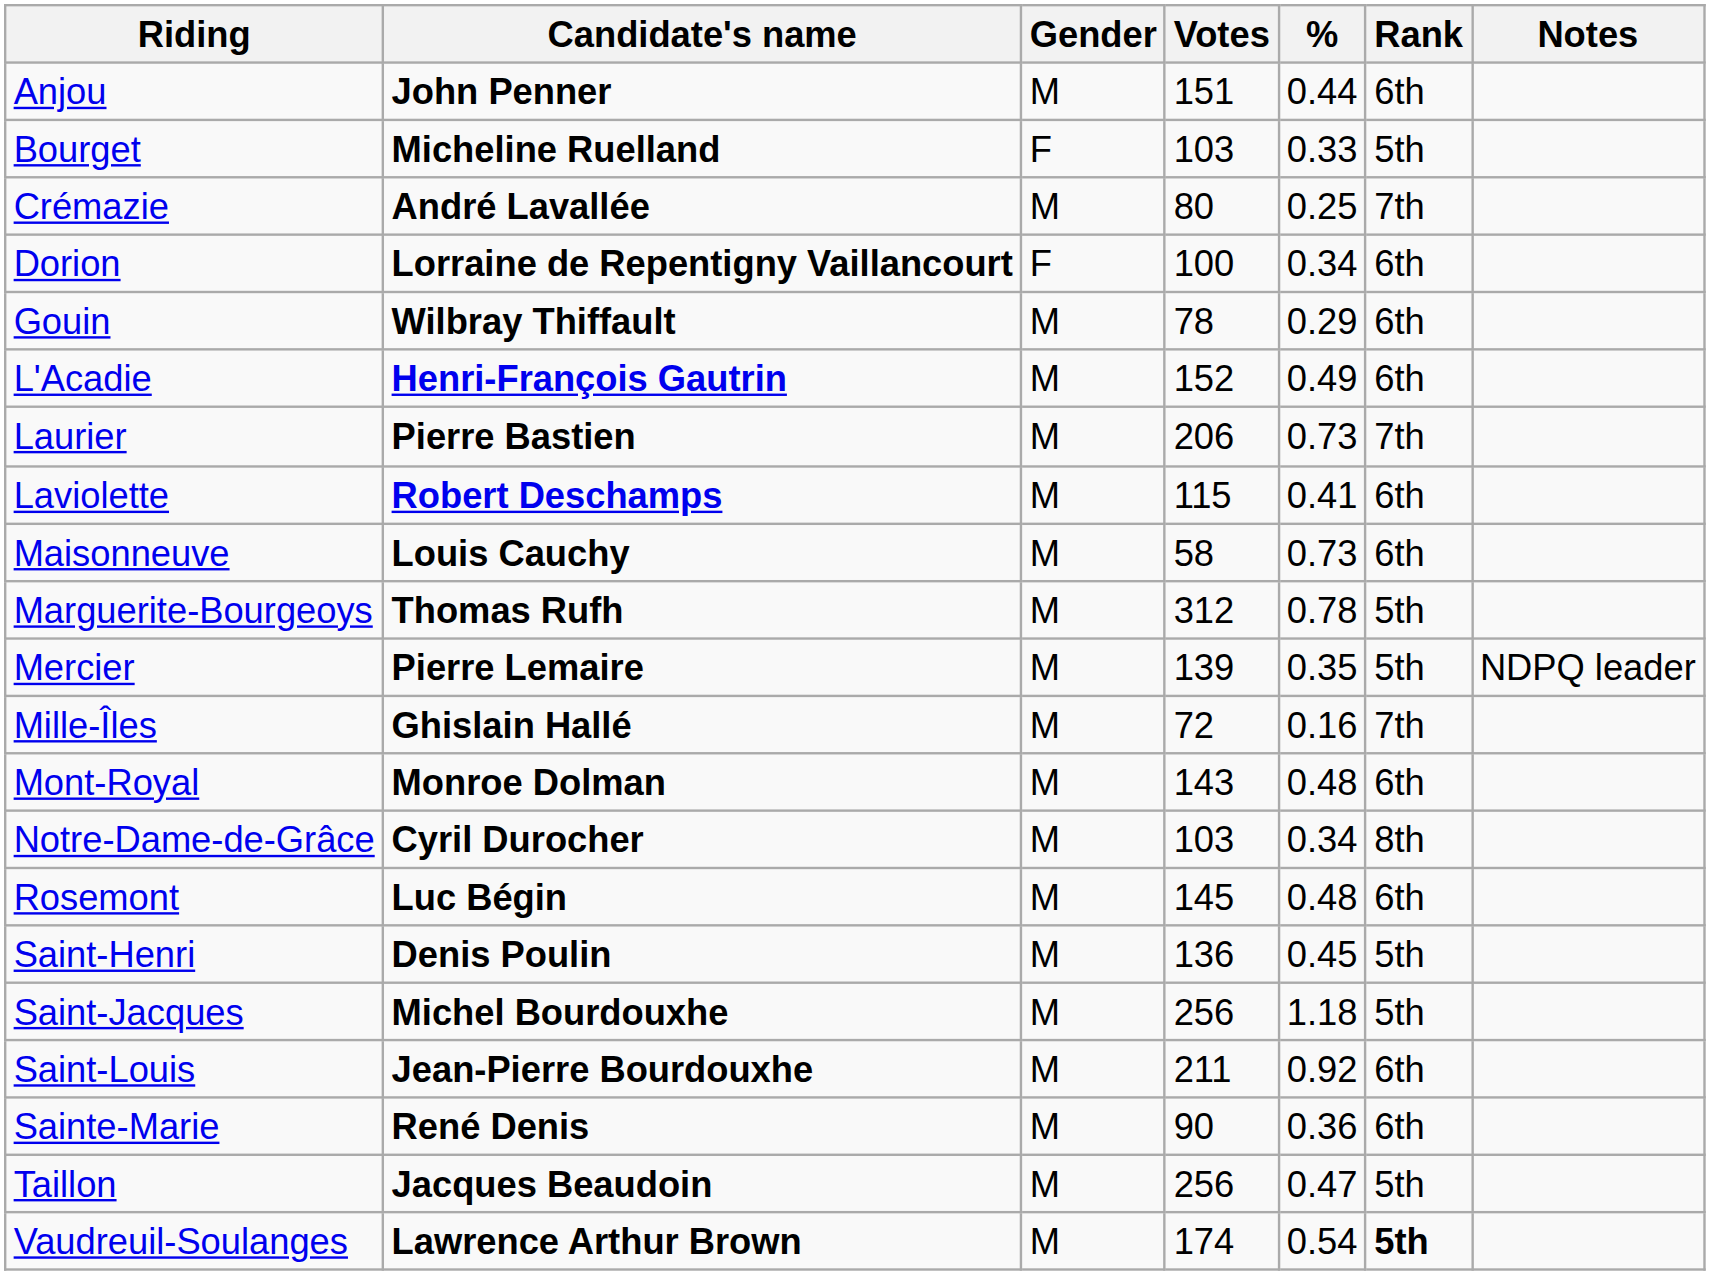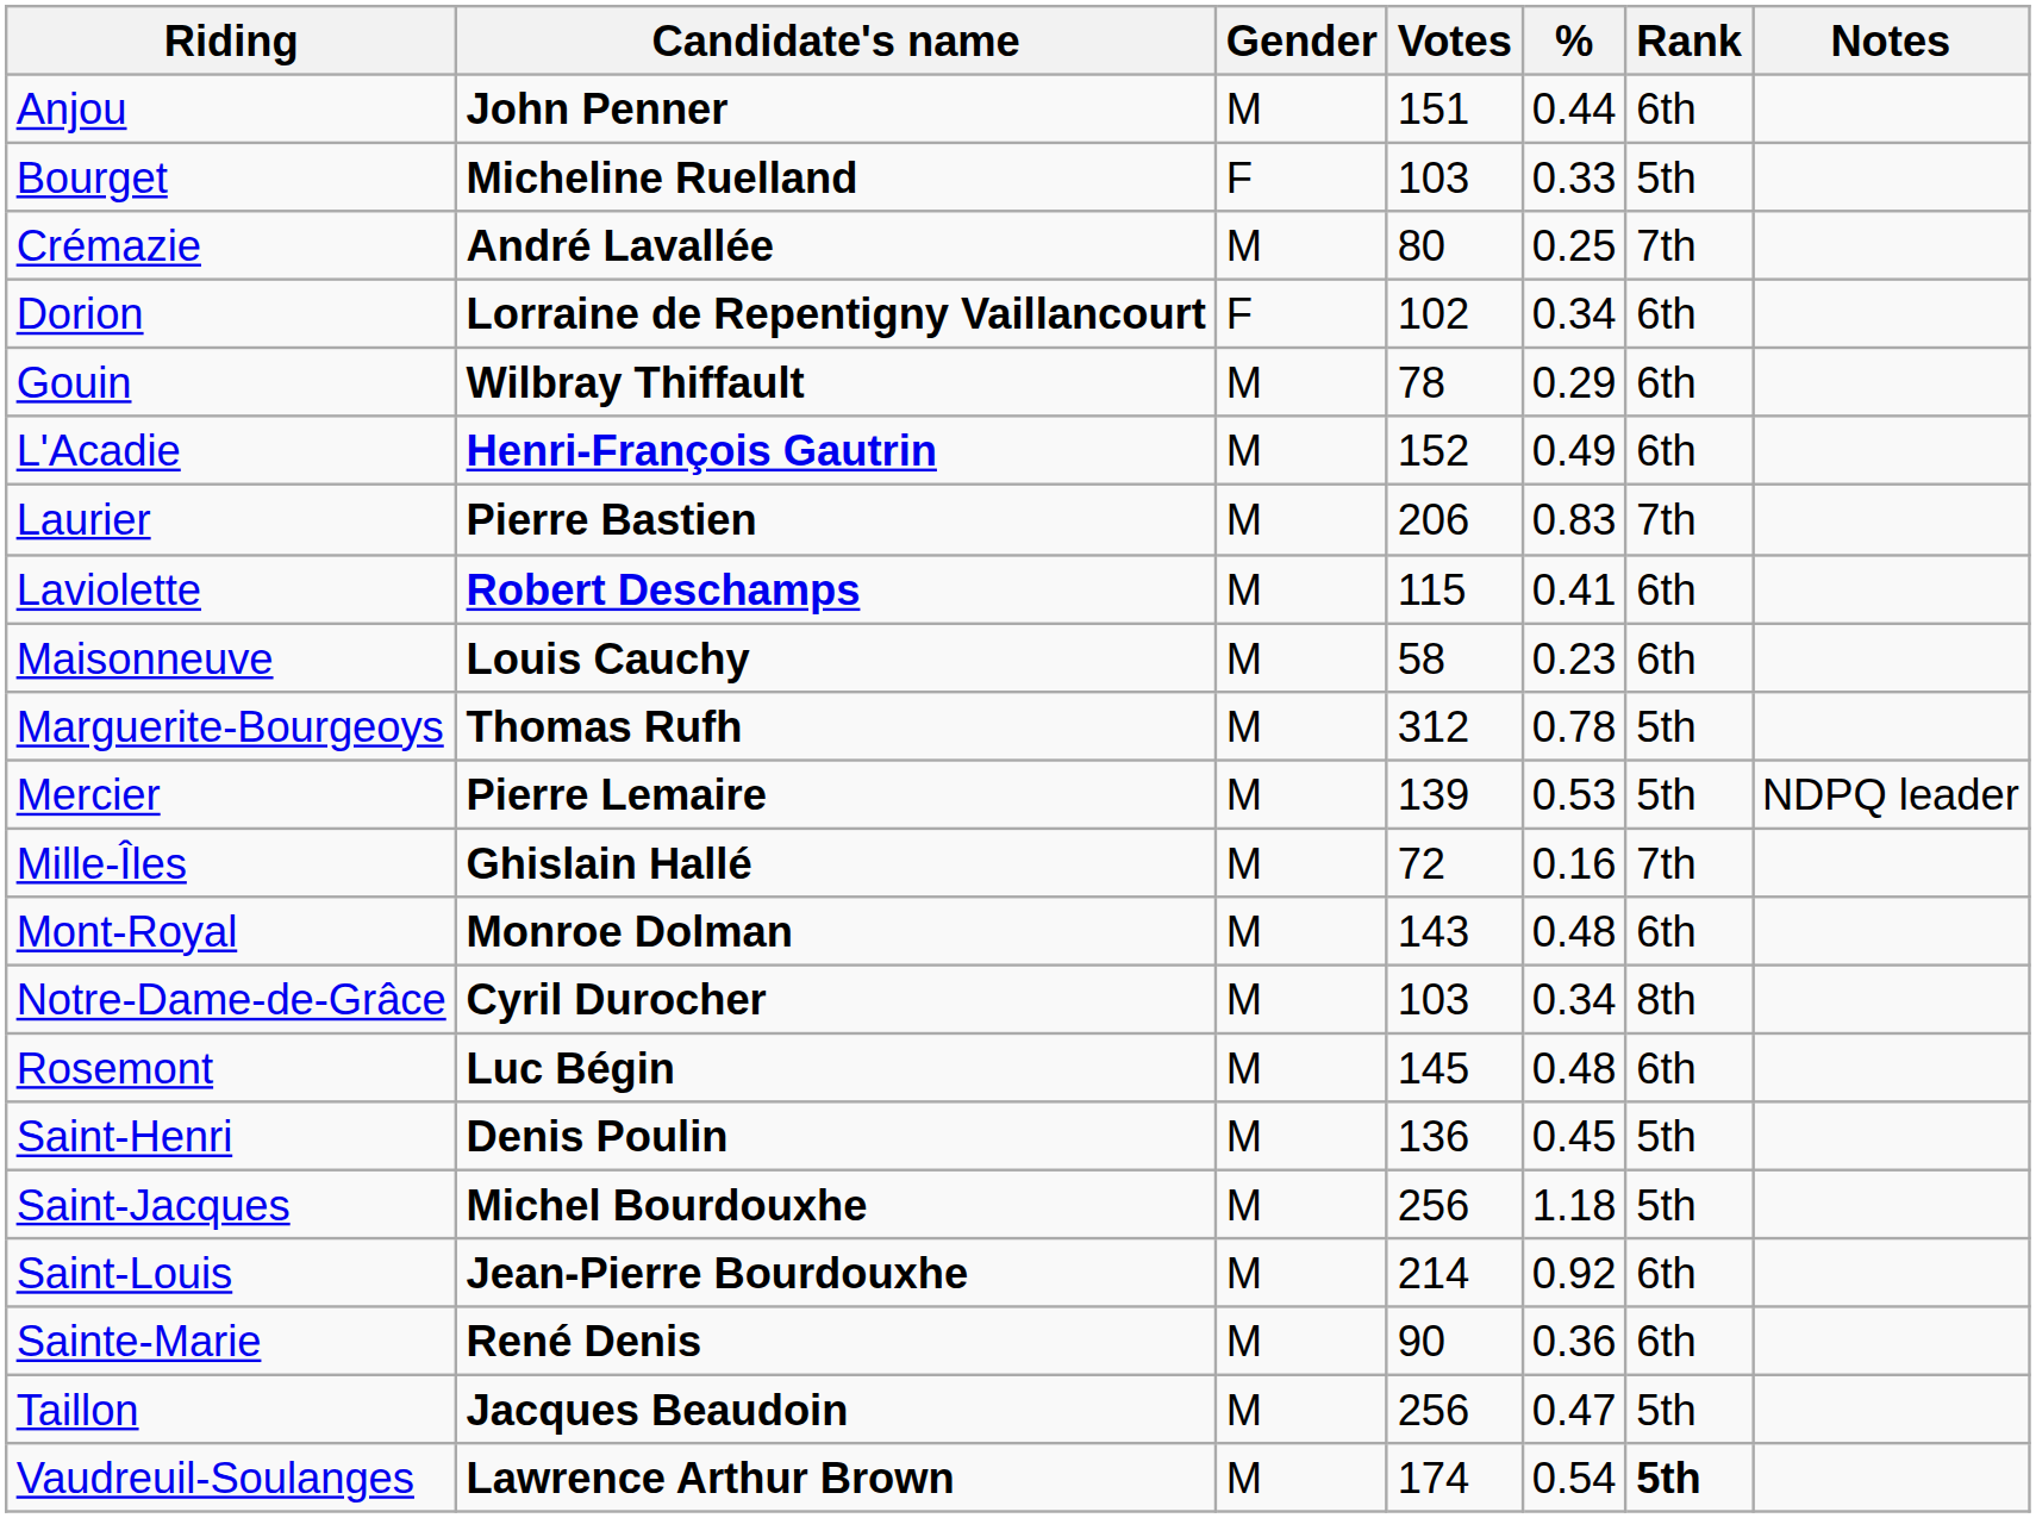 <table class="wikitable sortable" style="text-align:left; font-size:95%">
 <tr>
 <th>Riding</th>
 <th>Candidate's name</th>
 <th>Gender</th>
 <th>Votes</th>
 <th>%</th>
 <th>Rank</th>
 <th>Notes</th>
 </tr>
 <tr>
 <td><a href='#'>Anjou</a></td>
 <td><strong>John Penner</strong></td>
 <td>M</td>
 <td>151</td>
 <td>0.44</td>
 <td>6th</td>
 <td></td>
 </tr>
 <tr>
 <td><a href='#'>Bourget</a></td>
 <td><strong>Micheline Ruelland</strong></td>
 <td>F</td>
 <td>103</td>
 <td>0.33</td>
 <td>5th</td>
 <td></td>
 </tr>
 <tr>
 <td><a href='#'>Crémazie</a></td>
 <td><strong>André Lavallée</strong></td>
 <td>M</td>
 <td>80</td>
 <td>0.25</td>
 <td>7th</td>
 <td></td>
 </tr>
 <tr>
 <td><a href='#'>Dorion</a></td>
 <td><strong>Lorraine de Repentigny Vaillancourt</strong></td>
 <td>F</td>
-<td>100</td>
+<td>102</td>
 <td>0.34</td>
 <td>6th</td>
 <td></td>
 </tr>
 <tr>
 <td><a href='#'>Gouin</a></td>
 <td><strong>Wilbray Thiffault</strong></td>
 <td>M</td>
 <td>78</td>
 <td>0.29</td>
 <td>6th</td>
 <td></td>
 </tr>
 <tr>
 <td><a href='#'>L'Acadie</a></td>
 <td><strong><a href='#'>Henri-François Gautrin</a></strong></td>
 <td>M</td>
 <td>152</td>
 <td>0.49</td>
 <td>6th</td>
 <td></td>
 </tr>
 <tr>
 <td><a href='#'>Laurier</a></td>
 <td><strong>Pierre Bastien</strong></td>
 <td>M</td>
 <td>206</td>
-<td>0.73</td>
+<td>0.83</td>
 <td>7th</td>
 <td></td>
 </tr>
 <tr>
 <td><a href='#'>Laviolette</a></td>
 <td><strong><a href='#'>Robert Deschamps</a></strong></td>
 <td>M</td>
 <td>115</td>
 <td>0.41</td>
 <td>6th</td>
 <td></td>
 </tr>
 <tr>
 <td><a href='#'>Maisonneuve</a></td>
 <td><strong>Louis Cauchy</strong></td>
 <td>M</td>
 <td>58</td>
-<td>0.73</td>
+<td>0.23</td>
 <td>6th</td>
 <td></td>
 </tr>
 <tr>
 <td><a href='#'>Marguerite-Bourgeoys</a></td>
 <td><strong>Thomas Rufh</strong></td>
 <td>M</td>
 <td>312</td>
 <td>0.78</td>
 <td>5th</td>
 <td></td>
 </tr>
 <tr>
 <td><a href='#'>Mercier</a></td>
 <td><strong>Pierre Lemaire</strong></td>
 <td>M</td>
 <td>139</td>
-<td>0.35</td>
+<td>0.53</td>
 <td>5th</td>
 <td>NDPQ leader</td>
 </tr>
 <tr>
 <td><a href='#'>Mille-Îles</a></td>
 <td><strong>Ghislain Hallé</strong></td>
 <td>M</td>
 <td>72</td>
 <td>0.16</td>
 <td>7th</td>
 <td></td>
 </tr>
 <tr>
 <td><a href='#'>Mont-Royal</a></td>
 <td><strong>Monroe Dolman</strong></td>
 <td>M</td>
 <td>143</td>
 <td>0.48</td>
 <td>6th</td>
 <td></td>
 </tr>
 <tr>
 <td><a href='#'>Notre-Dame-de-Grâce</a></td>
 <td><strong>Cyril Durocher</strong></td>
 <td>M</td>
 <td>103</td>
 <td>0.34</td>
 <td>8th</td>
 <td></td>
 </tr>
 <tr>
 <td><a href='#'>Rosemont</a></td>
 <td><strong>Luc Bégin</strong></td>
 <td>M</td>
 <td>145</td>
 <td>0.48</td>
 <td>6th</td>
 <td></td>
 </tr>
 <tr>
 <td><a href='#'>Saint-Henri</a></td>
 <td><strong>Denis Poulin</strong></td>
 <td>M</td>
 <td>136</td>
 <td>0.45</td>
 <td>5th</td>
 <td></td>
 </tr>
 <tr>
 <td><a href='#'>Saint-Jacques</a></td>
 <td><strong>Michel Bourdouxhe</strong></td>
 <td>M</td>
 <td>256</td>
 <td>1.18</td>
 <td>5th</td>
 <td></td>
 </tr>
 <tr>
 <td><a href='#'>Saint-Louis</a></td>
 <td><strong>Jean-Pierre Bourdouxhe</strong></td>
 <td>M</td>
-<td>211</td>
+<td>214</td>
 <td>0.92</td>
 <td>6th</td>
 <td></td>
 </tr>
 <tr>
 <td><a href='#'>Sainte-Marie</a></td>
 <td><strong>René Denis</strong></td>
 <td>M</td>
 <td>90</td>
 <td>0.36</td>
 <td>6th</td>
 <td></td>
 </tr>
 <tr>
 <td><a href='#'>Taillon</a></td>
 <td><strong>Jacques Beaudoin</strong></td>
 <td>M</td>
 <td>256</td>
 <td>0.47</td>
 <td>5th</td>
 <td></td>
 </tr>
 <tr>
 <td><a href='#'>Vaudreuil-Soulanges</a></td>
 <td><strong>Lawrence Arthur Brown</strong></td>
 <td>M</td>
 <td>174</td>
 <td>0.54</td>
 <td><strong>5th</strong></td>
 <td></td>
 </tr>
 </table>
